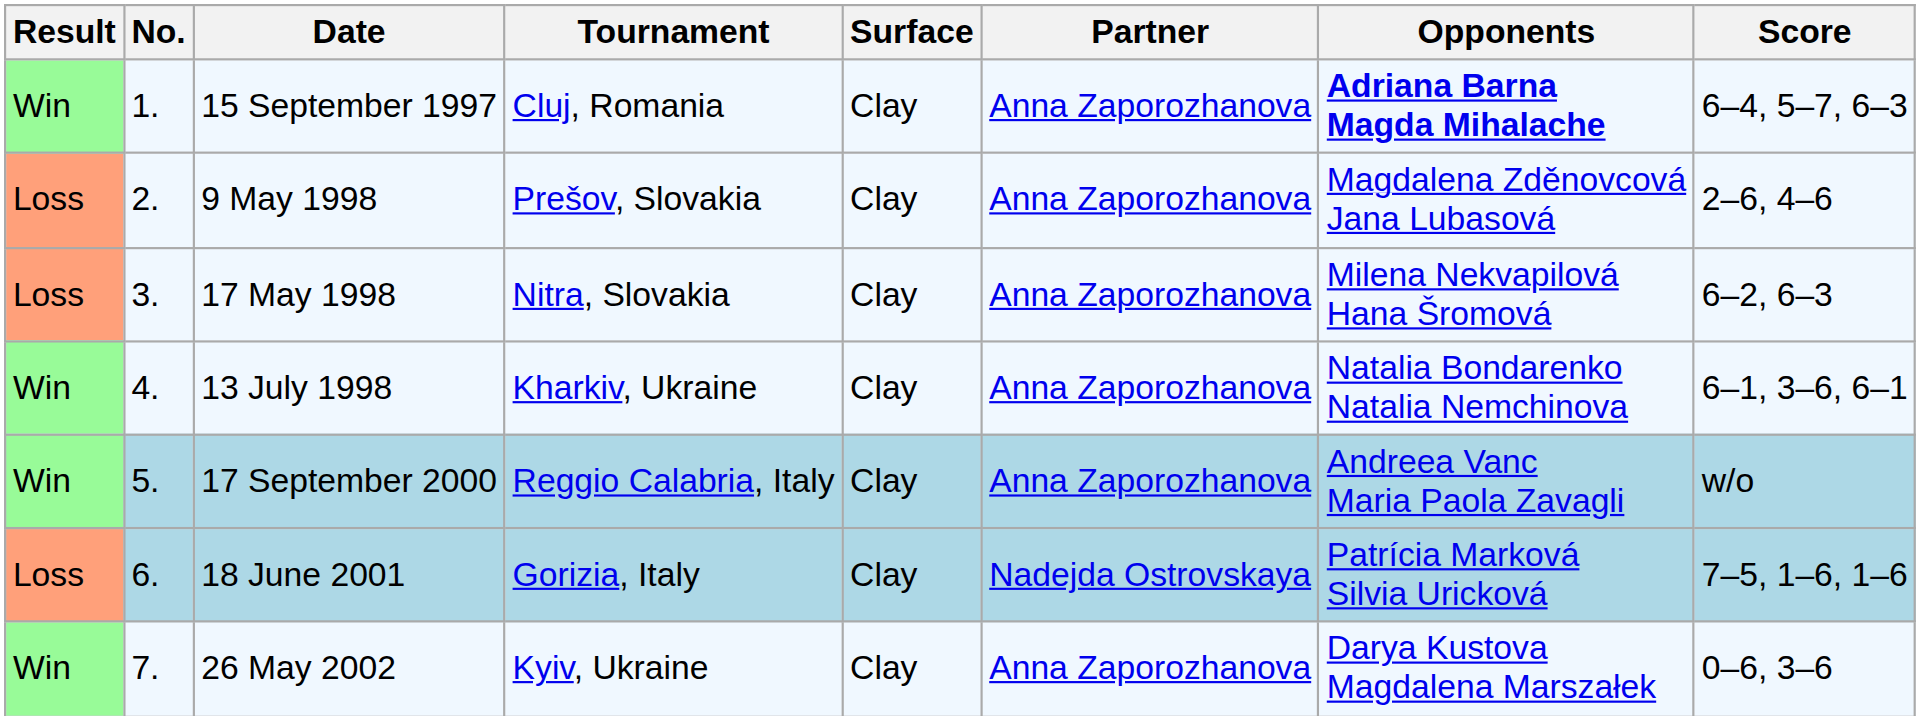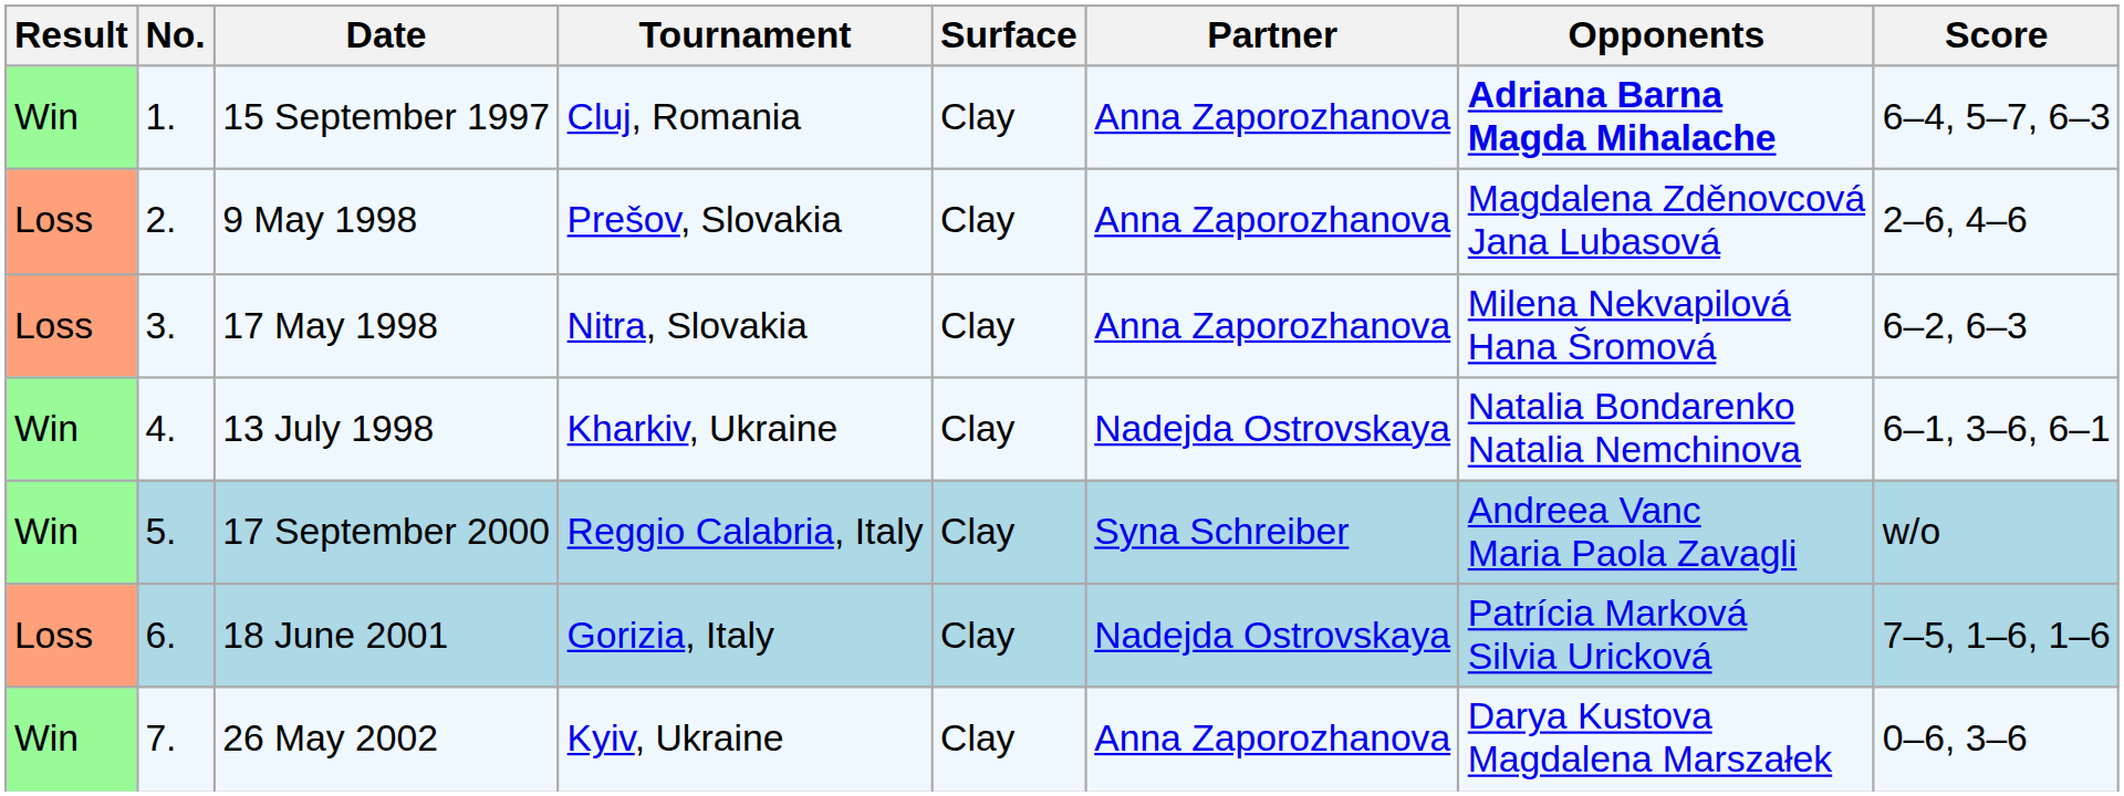 <table class="sortable wikitable" style="font-size:97%">
 <tr>
 <th>Result</th>
 <th>No.</th>
 <th>Date</th>
 <th>Tournament</th>
 <th>Surface</th>
 <th>Partner</th>
 <th>Opponents</th>
 <th>Score</th>
 </tr>
 <tr style="background:#f0f8ff;">
 <td style="background:#98fb98;">Win</td>
 <td>1.</td>
 <td>15 September 1997</td>
 <td><a href='#'>Cluj</a>, Romania</td>
 <td>Clay</td>
 <td> <a href='#'>Anna Zaporozhanova</a></td>
 <td><strong> <a href='#'>Adriana Barna</a> <br>  <a href='#'>Magda Mihalache</a></strong></td>
 <td>6–4, 5–7, 6–3</td>
 </tr>
 <tr style="background:#f0f8ff;">
 <td style="background:#ffa07a;">Loss</td>
 <td>2.</td>
 <td>9 May 1998</td>
 <td><a href='#'>Prešov</a>, Slovakia</td>
 <td>Clay</td>
 <td> <a href='#'>Anna Zaporozhanova</a></td>
 <td> <a href='#'>Magdalena Zděnovcová</a> <br>  <a href='#'>Jana Lubasová</a></td>
 <td>2–6, 4–6</td>
 </tr>
 <tr style="background:#f0f8ff;">
 <td style="background:#ffa07a;">Loss</td>
 <td>3.</td>
 <td>17 May 1998</td>
 <td><a href='#'>Nitra</a>, Slovakia</td>
 <td>Clay</td>
 <td> <a href='#'>Anna Zaporozhanova</a></td>
 <td> <a href='#'>Milena Nekvapilová</a><br> <a href='#'>Hana Šromová</a></td>
 <td>6–2, 6–3</td>
 </tr>
 <tr style="background:#f0f8ff;">
 <td style="background:#98fb98;">Win</td>
 <td>4.</td>
 <td>13 July 1998</td>
 <td><a href='#'>Kharkiv</a>, Ukraine</td>
 <td>Clay</td>
-<td> <a href='#'>Anna Zaporozhanova</a></td>
+<td> <a href='#'>Nadejda Ostrovskaya</a></td>
 <td> <a href='#'>Natalia Bondarenko</a> <br>  <a href='#'>Natalia Nemchinova</a></td>
 <td>6–1, 3–6, 6–1</td>
 </tr>
 <tr style="background:lightblue;">
 <td style="background:#98fb98;">Win</td>
 <td>5.</td>
 <td>17 September 2000</td>
 <td><a href='#'>Reggio Calabria</a>, Italy</td>
 <td>Clay</td>
-<td> <a href='#'>Anna Zaporozhanova</a></td>
+<td> <a href='#'>Syna Schreiber</a></td>
 <td> <a href='#'>Andreea Vanc</a> <br>  <a href='#'>Maria Paola Zavagli</a></td>
 <td>w/o</td>
 </tr>
 <tr style="background:lightblue;">
 <td style="background:#ffa07a;">Loss</td>
 <td>6.</td>
 <td>18 June 2001</td>
 <td><a href='#'>Gorizia</a>, Italy</td>
 <td>Clay</td>
 <td> <a href='#'>Nadejda Ostrovskaya</a></td>
 <td> <a href='#'>Patrícia Marková</a> <br>  <a href='#'>Silvia Uricková</a></td>
 <td>7–5, 1–6, 1–6</td>
 </tr>
 <tr style="background:#f0f8ff;">
 <td style="background:#98fb98;">Win</td>
 <td>7.</td>
 <td>26 May 2002</td>
 <td><a href='#'>Kyiv</a>, Ukraine</td>
 <td>Clay</td>
 <td> <a href='#'>Anna Zaporozhanova</a></td>
 <td> <a href='#'>Darya Kustova</a> <br>  <a href='#'>Magdalena Marszałek</a></td>
 <td>0–6, 3–6</td>
 </tr>
 </table>
